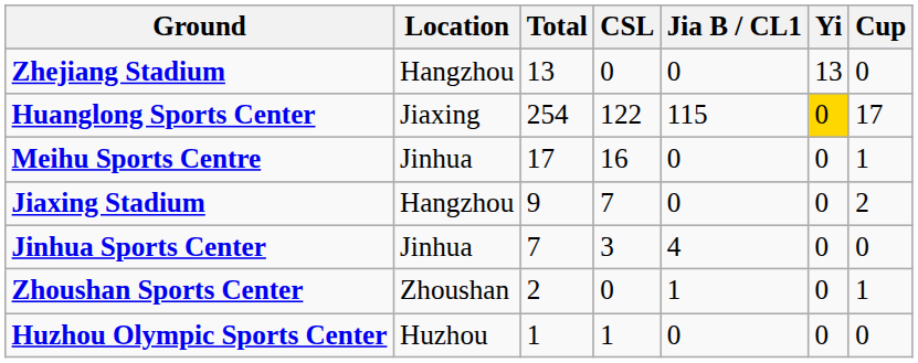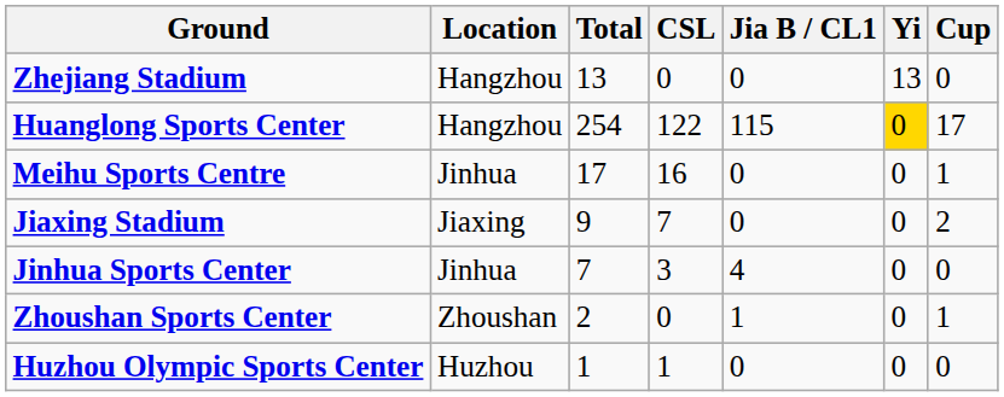 <table class="wikitable + sortable">
 <tr>
 <th>Ground</th>
 <th>Location</th>
 <th>Total</th>
 <th>CSL</th>
 <th>Jia B / CL1</th>
 <th>Yi</th>
 <th>Cup</th>
 </tr>
 <tr>
 <td><strong><a href='#'>Zhejiang Stadium</a></strong></td>
 <td>Hangzhou</td>
 <td>13</td>
 <td>0</td>
 <td>0</td>
 <td>13</td>
 <td>0</td>
 </tr>
 <tr>
 <td><strong><a href='#'>Huanglong Sports Center</a></strong></td>
-<td>Jiaxing</td>
+<td>Hangzhou</td>
 <td>254</td>
 <td>122</td>
 <td>115</td>
 <td style="background: gold;">0</td>
 <td>17</td>
 </tr>
 <tr>
 <td><strong><a href='#'>Meihu Sports Centre</a></strong></td>
 <td>Jinhua</td>
 <td>17</td>
 <td>16</td>
 <td>0</td>
 <td>0</td>
 <td>1</td>
 </tr>
 <tr>
 <td><strong><a href='#'>Jiaxing Stadium</a></strong></td>
-<td>Hangzhou</td>
+<td>Jiaxing</td>
 <td>9</td>
 <td>7</td>
 <td>0</td>
 <td>0</td>
 <td>2</td>
 </tr>
 <tr>
 <td><strong><a href='#'>Jinhua Sports Center</a></strong></td>
 <td>Jinhua</td>
 <td>7</td>
 <td>3</td>
 <td>4</td>
 <td>0</td>
 <td>0</td>
 </tr>
 <tr>
 <td><strong><a href='#'>Zhoushan Sports Center</a></strong></td>
 <td>Zhoushan</td>
 <td>2</td>
 <td>0</td>
 <td>1</td>
 <td>0</td>
 <td>1</td>
 </tr>
 <tr>
 <td><strong><a href='#'>Huzhou Olympic Sports Center</a></strong></td>
 <td>Huzhou</td>
 <td>1</td>
 <td>1</td>
 <td>0</td>
 <td>0</td>
 <td>0</td>
 </tr>
 </table>
